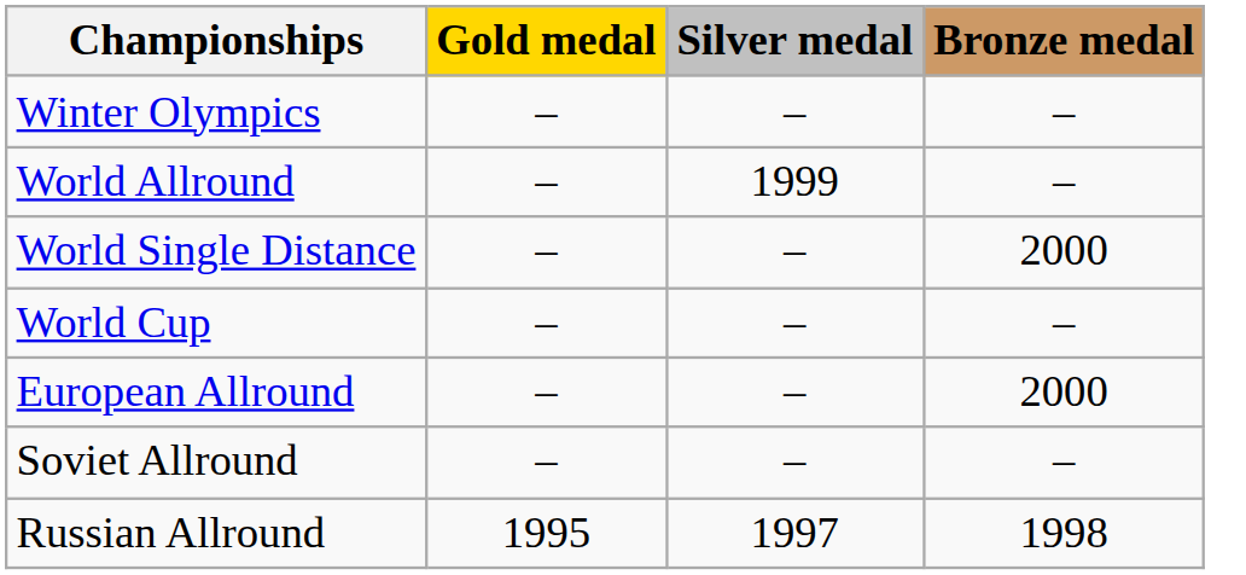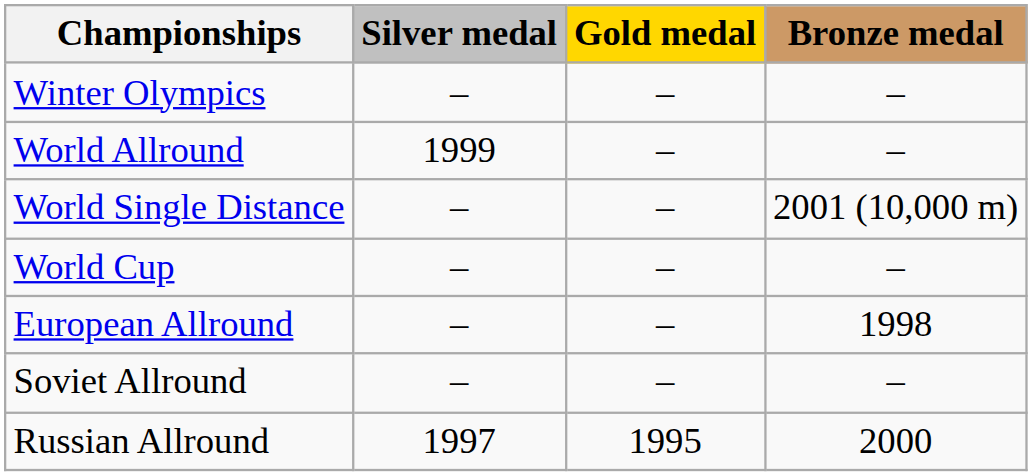 <table class="wikitable" style="text-align:center">
 <tr>
 <th>Championships</th>
+<td bgcolor=silver><strong>Silver medal</strong></td>
 <td bgcolor=gold><strong>Gold medal</strong></td>
-<td bgcolor=silver><strong>Silver medal</strong></td>
 <td bgcolor=cc9966><strong>Bronze medal</strong></td>
 </tr>
 <tr>
 <td align="left"><a href='#'>Winter Olympics</a></td>
 <td>–</td>
 <td>–</td>
 <td>–</td>
 </tr>
 <tr>
 <td align="left"><a href='#'>World Allround</a></td>
+<td>1999</td>
 <td>–</td>
-<td>1999</td>
 <td>–</td>
 </tr>
 <tr>
 <td align="left"><a href='#'>World Single Distance</a></td>
 <td>–</td>
 <td>–</td>
-<td>2000</td>
+<td>2001 (10,000 m)</td>
 </tr>
 <tr>
 <td align="left"><a href='#'>World Cup</a></td>
 <td>–</td>
 <td>–</td>
 <td>–</td>
 </tr>
 <tr>
 <td align="left"><a href='#'>European Allround</a></td>
 <td>–</td>
 <td>–</td>
-<td>2000</td>
+<td>1998</td>
 </tr>
 <tr>
 <td align="left">Soviet Allround</td>
 <td>–</td>
 <td>–</td>
 <td>–</td>
 </tr>
 <tr>
 <td align="left">Russian Allround</td>
+<td>1997</td>
 <td>1995</td>
-<td>1997</td>
-<td>1998</td>
+<td>2000</td>
 </tr>
 </table>
